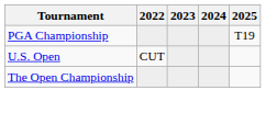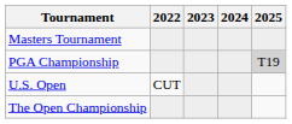 <table class="wikitable" style="font-size:95%;text-align:center;">
 <tr>
 <th>Tournament</th>
 <th>2022</th>
 <th>2023</th>
 <th>2024</th>
 <th>2025</th>
 </tr>
 <tr>
+<td align=left><a href='#'>Masters Tournament</a></td>
+<td style="background:#eeeeee;"></td>
+<td style="background:#eeeeee;"></td>
+<td style="background:#eeeeee;"></td>
+<td style="background:#eeeeee;"></td>
+</tr>
+<tr>
 <td align=left><a href='#'>PGA Championship</a></td>
 <td style="background:#eeeeee;"></td>
 <td style="background:#eeeeee;"></td>
 <td style="background:#eeeeee;"></td>
-<td>T19</td>
+<td style="background: lightgrey;">T19</td>
 </tr>
 <tr>
 <td align=left><a href='#'>U.S. Open</a></td>
 <td>CUT</td>
 <td style="background:#eeeeee;"></td>
 <td style="background:#eeeeee;"></td>
 <td></td>
 </tr>
 <tr>
 <td align=left><a href='#'>The Open Championship</a></td>
 <td style="background:#eeeeee;"></td>
 <td style="background:#eeeeee;"></td>
 <td style="background:#eeeeee;"></td>
 <td></td>
 </tr>
 </table>
